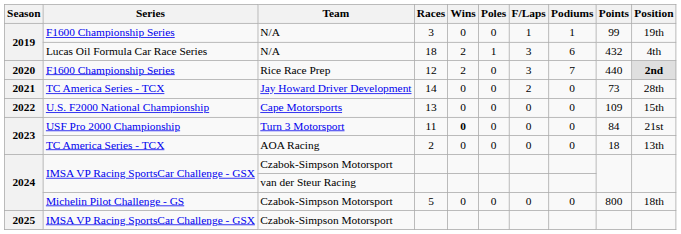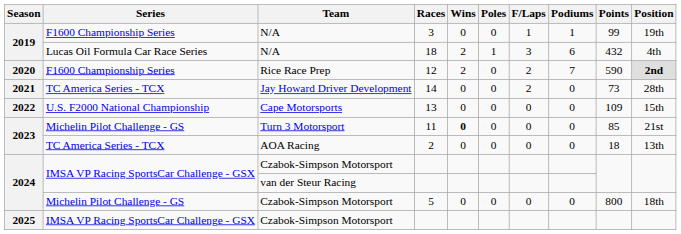 <table class="wikitable" style="font-size: 90%; text-align:center">
 <tr>
 <th>Season</th>
 <th>Series</th>
 <th>Team</th>
 <th>Races</th>
 <th>Wins</th>
 <th><strong>Poles</strong></th>
 <th>F/Laps</th>
 <th>Podiums</th>
 <th>Points</th>
 <th>Position</th>
 </tr>
 <tr>
 <th rowspan="2">2019</th>
 <td align="left"><a href='#'>F1600 Championship Series</a></td>
 <td align="left">N/A</td>
 <td>3</td>
 <td>0</td>
 <td>0</td>
 <td>1</td>
 <td>1</td>
 <td>99</td>
 <td>19th</td>
 </tr>
 <tr>
 <td align="left">Lucas Oil Formula Car Race Series</td>
 <td rowspan="1" align="left">N/A</td>
 <td>18</td>
 <td>2</td>
 <td>1</td>
 <td>3</td>
 <td>6</td>
 <td>432</td>
 <td>4th</td>
 </tr>
 <tr>
 <th rowspan="1">2020</th>
 <td align="left"><a href='#'>F1600 Championship Series</a></td>
 <td align="left">Rice Race Prep</td>
 <td>12</td>
 <td>2</td>
 <td>0</td>
-<td>3</td>
+<td>2</td>
 <td>7</td>
-<td>440</td>
+<td>590</td>
 <td style="background:#DFDFDF;"><strong>2nd</strong></td>
 </tr>
 <tr>
 <th>2021</th>
 <td align=left><a href='#'>TC America Series - TCX</a></td>
 <td align="left"><a href='#'>Jay Howard Driver Development</a></td>
 <td>14</td>
 <td>0</td>
 <td>0</td>
 <td>2</td>
 <td>0</td>
 <td>73</td>
 <td>28th</td>
 </tr>
 <tr>
 <th>2022</th>
 <td align=left><a href='#'>U.S. F2000 National Championship</a></td>
 <td align=left><a href='#'>Cape Motorsports</a></td>
 <td>13</td>
 <td>0</td>
 <td>0</td>
 <td>0</td>
 <td>0</td>
 <td>109</td>
 <td>15th</td>
 </tr>
 <tr>
 <th rowspan="2">2023</th>
-<td align=left><a href='#'>USF Pro 2000 Championship</a></td>
+<td align=left><a href='#'>Michelin Pilot Challenge - GS</a></td>
 <td align=left><a href='#'>Turn 3 Motorsport</a></td>
 <td>11</td>
 <td><strong>0</strong></td>
 <td>0</td>
 <td>0</td>
 <td>0</td>
-<td>84</td>
+<td>85</td>
 <td>21st</td>
 </tr>
 <tr>
 <td align=left><a href='#'>TC America Series - TCX</a></td>
 <td align=left>AOA Racing</td>
 <td>2</td>
 <td>0</td>
 <td>0</td>
 <td>0</td>
 <td>0</td>
 <td>18</td>
 <td>13th</td>
 </tr>
 <tr>
 <th rowspan="3">2024</th>
 <td rowspan="2" align="left"><a href='#'>IMSA VP Racing SportsCar Challenge - GSX</a></td>
 <td align=left>Czabok-Simpson Motorsport</td>
 <td></td>
 <td></td>
 <td></td>
 <td></td>
 <td></td>
 <td rowspan="2"></td>
 <td rowspan="2"></td>
 </tr>
 <tr>
 <td align=left>van der Steur Racing</td>
 <td></td>
 <td></td>
 <td></td>
 <td></td>
 <td></td>
 </tr>
 <tr>
 <td align=left><a href='#'>Michelin Pilot Challenge - GS</a></td>
 <td align=left>Czabok-Simpson Motorsport</td>
 <td>5</td>
 <td>0</td>
 <td>0</td>
 <td>0</td>
 <td>0</td>
 <td>800</td>
 <td>18th</td>
 </tr>
 <tr>
 <th>2025</th>
 <td align=left><a href='#'>IMSA VP Racing SportsCar Challenge - GSX</a></td>
 <td align=left>Czabok-Simpson Motorsport</td>
 <td></td>
 <td></td>
 <td></td>
 <td></td>
 <td></td>
 <td></td>
 <td></td>
 </tr>
 </table>
